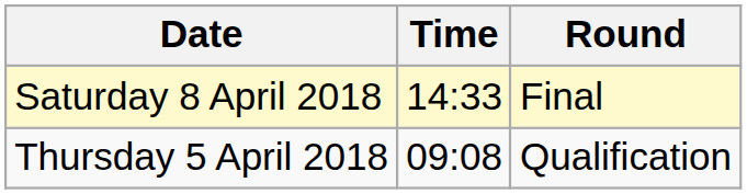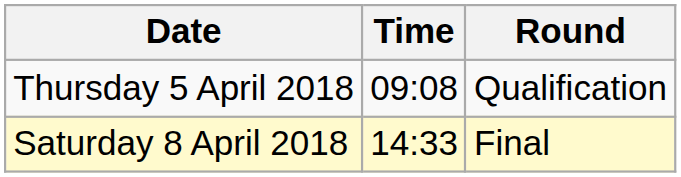 <table class = "wikitable">
 <tr>
 <th>Date</th>
 <th>Time</th>
 <th>Round</th>
 </tr>
 <tr>
+<td>Thursday 5 April 2018</td>
+<td>09:08</td>
+<td>Qualification</td>
+</tr>
+<tr>
 <td style=background:lemonchiffon>Saturday 8 April 2018</td>
 <td style=background:lemonchiffon>14:33</td>
 <td style=background:lemonchiffon>Final</td>
 </tr>
-<tr>
-<td>Thursday 5 April 2018</td>
-<td>09:08</td>
-<td>Qualification</td>
-</tr>
 </table>
